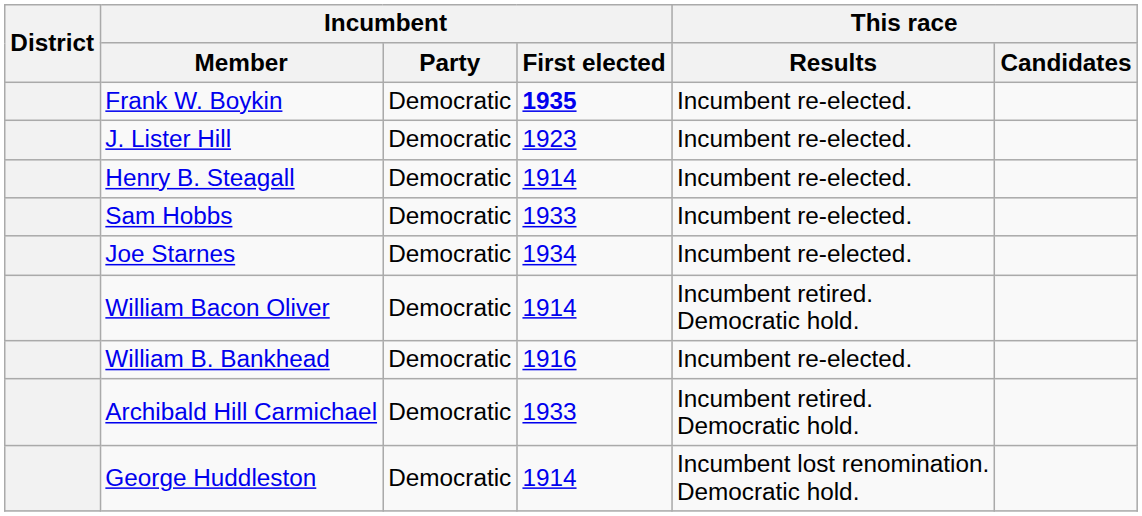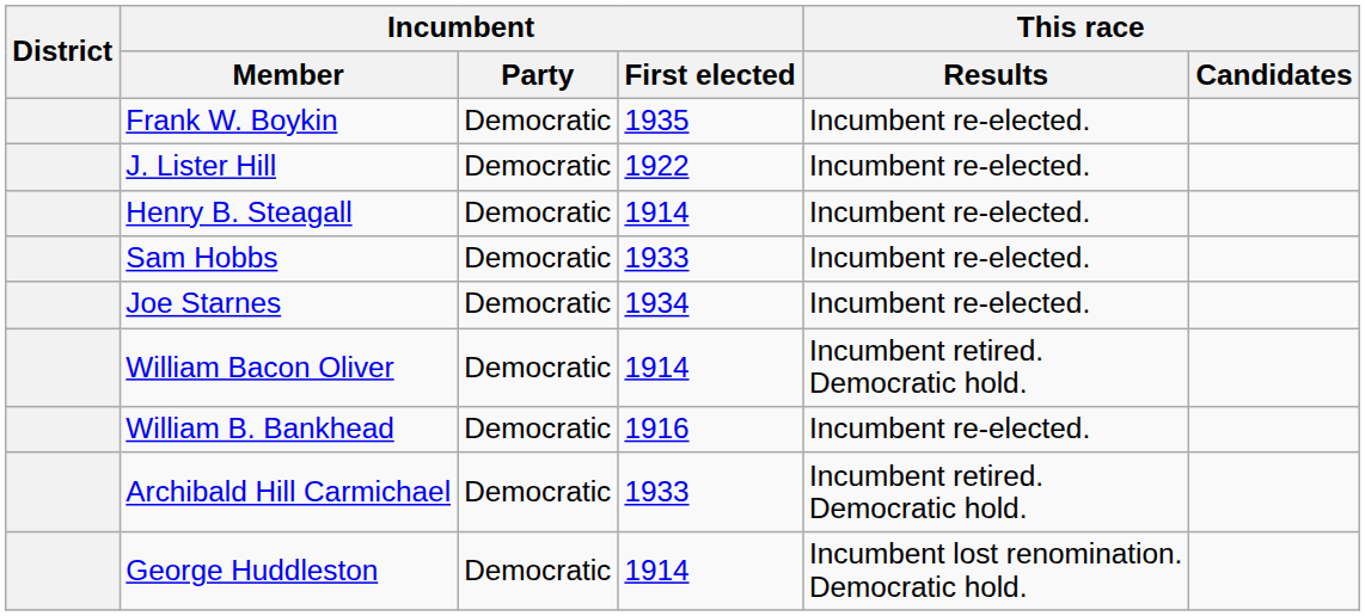 <table class=wikitable>
 <tr>
 <th rowspan=2>District</th>
 <th colspan=3>Incumbent</th>
 <th colspan=2>This race</th>
 </tr>
 <tr>
 <th>Member</th>
 <th>Party</th>
 <th>First elected</th>
 <th>Results</th>
 <th>Candidates</th>
 </tr>
 <tr>
 <th></th>
 <td><a href='#'>Frank W. Boykin</a></td>
 <td>Democratic</td>
-<td><strong><a href='#'>1935 </a></strong></td>
+<td><a href='#'>1935 </a></td>
 <td>Incumbent re-elected.</td>
 <td nowrap></td>
 </tr>
 <tr>
 <th></th>
 <td><a href='#'>J. Lister Hill</a></td>
 <td>Democratic</td>
-<td><a href='#'>1923 </a></td>
+<td><a href='#'>1922 </a></td>
 <td>Incumbent re-elected.</td>
 <td nowrap></td>
 </tr>
 <tr>
 <th></th>
 <td><a href='#'>Henry B. Steagall</a></td>
 <td>Democratic</td>
 <td><a href='#'>1914</a></td>
 <td>Incumbent re-elected.</td>
 <td nowrap></td>
 </tr>
 <tr>
 <th></th>
 <td><a href='#'>Sam Hobbs</a></td>
 <td>Democratic</td>
 <td><a href='#'>1933</a></td>
 <td>Incumbent re-elected.</td>
 <td nowrap></td>
 </tr>
 <tr>
 <th></th>
 <td><a href='#'>Joe Starnes</a></td>
 <td>Democratic</td>
 <td><a href='#'>1934</a></td>
 <td>Incumbent re-elected.</td>
 <td nowrap></td>
 </tr>
 <tr>
 <th></th>
 <td><a href='#'>William Bacon Oliver</a></td>
 <td>Democratic</td>
 <td><a href='#'>1914</a></td>
 <td>Incumbent retired.<br>Democratic hold.</td>
 <td nowrap></td>
 </tr>
 <tr>
 <th></th>
 <td><a href='#'>William B. Bankhead</a></td>
 <td>Democratic</td>
 <td><a href='#'>1916</a></td>
 <td>Incumbent re-elected.</td>
 <td nowrap></td>
 </tr>
 <tr>
 <th></th>
 <td><a href='#'>Archibald Hill Carmichael</a></td>
 <td>Democratic</td>
 <td><a href='#'>1933 </a></td>
 <td>Incumbent retired.<br>Democratic hold.</td>
 <td nowrap></td>
 </tr>
 <tr>
 <th></th>
 <td><a href='#'>George Huddleston</a></td>
 <td>Democratic</td>
 <td><a href='#'>1914</a></td>
 <td>Incumbent lost renomination.<br>Democratic hold.</td>
 <td nowrap></td>
 </tr>
 </table>
